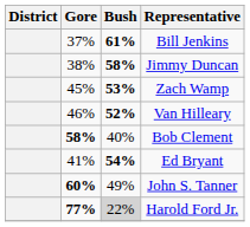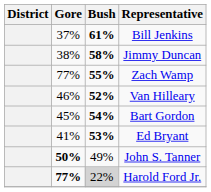 <table class="wikitable">
 <tr>
 <th>District</th>
 <th>Gore</th>
 <th>Bush</th>
 <th>Representative</th>
 </tr>
 <tr align="center">
 <th></th>
 <td>37%</td>
 <td><strong>61%</strong></td>
 <td><a href='#'>Bill Jenkins</a></td>
 </tr>
 <tr align="center">
 <th></th>
 <td>38%</td>
 <td><strong>58%</strong></td>
 <td><a href='#'>Jimmy Duncan</a></td>
 </tr>
 <tr align="center">
 <th></th>
-<td>45%</td>
-<td><strong>53%</strong></td>
+<td>77%</td>
+<td><strong>55%</strong></td>
 <td><a href='#'>Zach Wamp</a></td>
 </tr>
 <tr align="center">
 <th></th>
 <td>46%</td>
 <td><strong>52%</strong></td>
 <td><a href='#'>Van Hilleary</a></td>
 </tr>
 <tr align="center">
 <th></th>
-<td><strong>58%</strong></td>
-<td>40%</td>
-<td><a href='#'>Bob Clement</a></td>
+<td>45%</td>
+<td><strong>54%</strong></td>
+<td><a href='#'>Bart Gordon</a></td>
 </tr>
 <tr align="center">
 <th></th>
 <td>41%</td>
-<td><strong>54%</strong></td>
+<td><strong>53%</strong></td>
 <td><a href='#'>Ed Bryant</a></td>
 </tr>
 <tr align="center">
 <th></th>
-<td><strong>60%</strong></td>
+<td><strong>50%</strong></td>
 <td>49%</td>
 <td><a href='#'>John S. Tanner</a></td>
 </tr>
 <tr align="center">
 <th></th>
 <td><strong>77%</strong></td>
 <td style="background: lightgrey;">22%</td>
 <td><a href='#'>Harold Ford Jr.</a></td>
 </tr>
 <tr align="center">
 </tr>
 </table>
